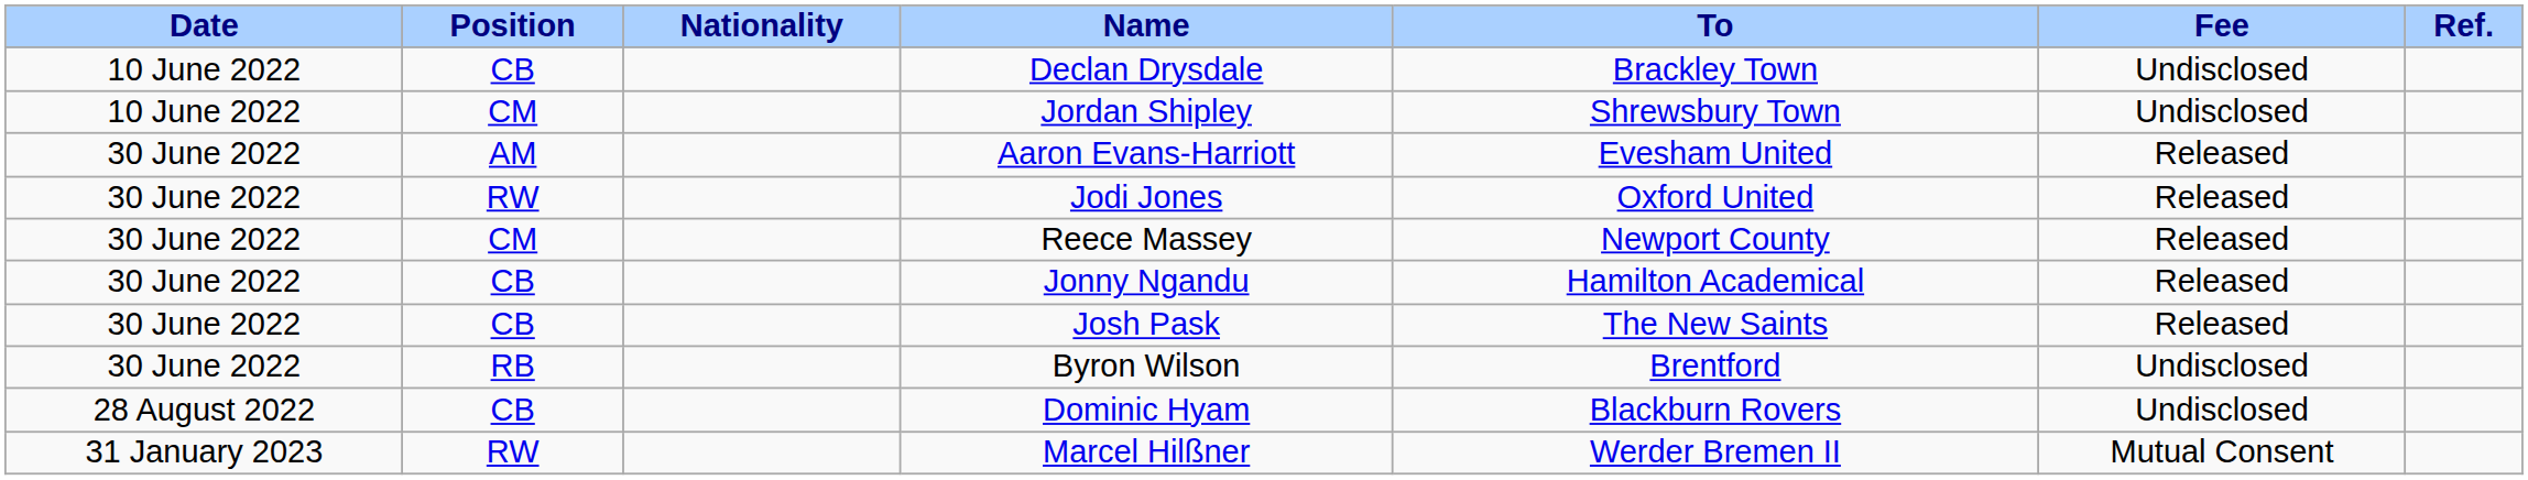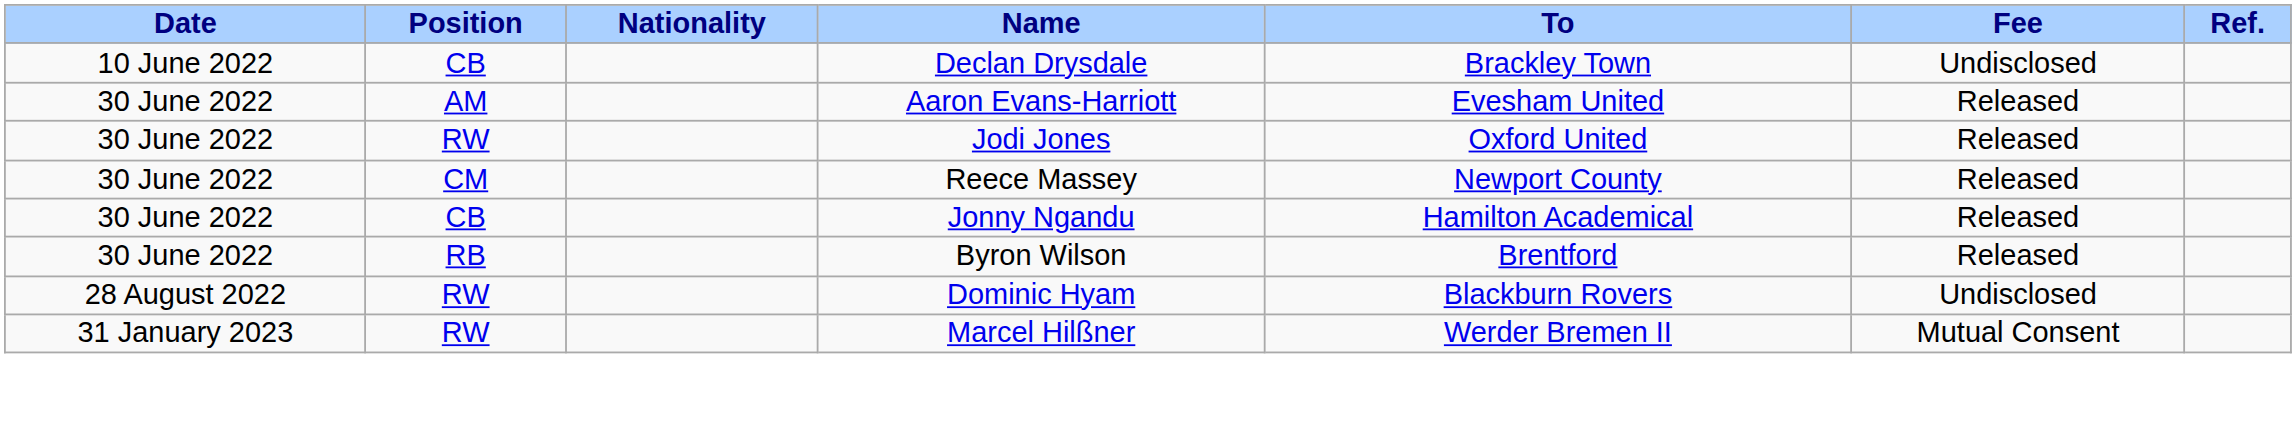 <table class="wikitable sortable alternance" style="font-size:100%; text-align:center; line-height:14px; width:100%;">
 <tr>
 <th style="background:#AAD0FF; color:#000080; width:120px;">Date</th>
 <th style="background:#AAD0FF; color:#000080; width:50px;">Position</th>
 <th style="background:#AAD0FF; color:#000080; width:50px;">Nationality</th>
 <th style="background:#AAD0FF; color:#000080; width:150px;">Name</th>
 <th style="background:#AAD0FF; color:#000080; width:200px;">To</th>
 <th style="background:#AAD0FF; color:#000080; width:110px;">Fee</th>
 <th style="background:#AAD0FF; color:#000080; width:25px;">Ref.</th>
 </tr>
 <tr>
 <td>10 June 2022</td>
 <td><a href='#'>CB</a></td>
 <td></td>
 <td><a href='#'>Declan Drysdale</a></td>
 <td> <a href='#'>Brackley Town</a></td>
-<td>Undisclosed</td>
-<td></td>
-</tr>
-<tr>
-<td>10 June 2022</td>
-<td><a href='#'>CM</a></td>
-<td></td>
-<td><a href='#'>Jordan Shipley</a></td>
-<td> <a href='#'>Shrewsbury Town</a></td>
 <td>Undisclosed</td>
 <td></td>
 </tr>
 <tr>
 <td>30 June 2022</td>
 <td><a href='#'>AM</a></td>
 <td></td>
 <td><a href='#'>Aaron Evans-Harriott</a></td>
 <td> <a href='#'>Evesham United</a></td>
 <td>Released</td>
 <td></td>
 </tr>
 <tr>
 <td>30 June 2022</td>
 <td><a href='#'>RW</a></td>
 <td></td>
 <td><a href='#'>Jodi Jones</a></td>
 <td> <a href='#'>Oxford United</a></td>
 <td>Released</td>
 <td></td>
 </tr>
 <tr>
 <td>30 June 2022</td>
 <td><a href='#'>CM</a></td>
 <td></td>
 <td>Reece Massey</td>
 <td> <a href='#'>Newport County</a></td>
 <td>Released</td>
 <td></td>
 </tr>
 <tr>
 <td>30 June 2022</td>
 <td><a href='#'>CB</a></td>
 <td></td>
 <td><a href='#'>Jonny Ngandu</a></td>
 <td> <a href='#'>Hamilton Academical</a></td>
 <td>Released</td>
 <td></td>
 </tr>
 <tr>
 <td>30 June 2022</td>
-<td><a href='#'>CB</a></td>
+<td><a href='#'>RB</a></td>
 <td></td>
-<td><a href='#'>Josh Pask</a></td>
-<td> <a href='#'>The New Saints</a></td>
+<td>Byron Wilson</td>
+<td> <a href='#'>Brentford</a></td>
 <td>Released</td>
 <td></td>
 </tr>
 <tr>
-<td>30 June 2022</td>
-<td><a href='#'>RB</a></td>
-<td></td>
-<td>Byron Wilson</td>
-<td> <a href='#'>Brentford</a></td>
-<td>Undisclosed</td>
-<td></td>
-</tr>
-<tr>
 <td>28 August 2022</td>
-<td><a href='#'>CB</a></td>
+<td><a href='#'>RW</a></td>
 <td></td>
 <td><a href='#'>Dominic Hyam</a></td>
 <td> <a href='#'>Blackburn Rovers</a></td>
 <td>Undisclosed</td>
 <td></td>
 </tr>
 <tr>
 <td>31 January 2023</td>
 <td><a href='#'>RW</a></td>
 <td></td>
 <td><a href='#'>Marcel Hilßner</a></td>
 <td> <a href='#'>Werder Bremen II</a></td>
 <td>Mutual Consent</td>
 <td></td>
 </tr>
 </table>
